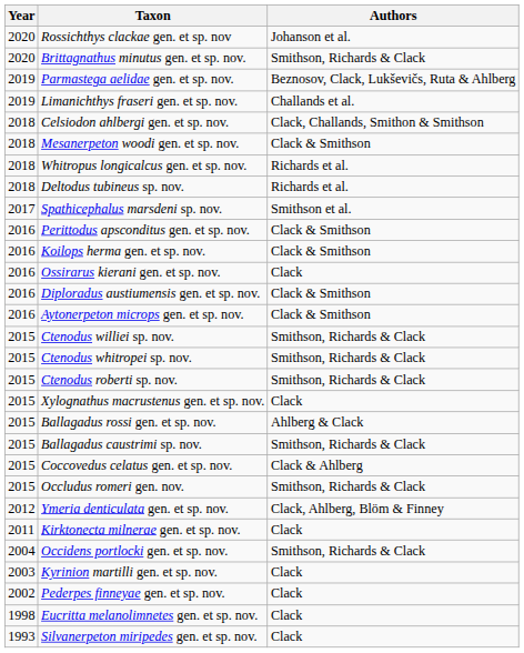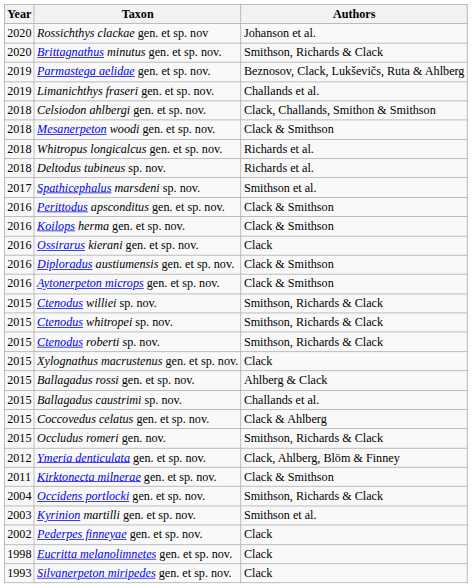 <table class="wikitable">
 <tr>
 <th>Year</th>
 <th>Taxon</th>
 <th>Authors</th>
 </tr>
 <tr>
 <td>2020</td>
 <td><em>Rossichthys clackae</em> gen. et sp. nov</td>
 <td>Johanson et al.</td>
 </tr>
 <tr>
 <td>2020</td>
 <td><em><a href='#'>Brittagnathus</a> minutus</em> gen. et sp. nov.</td>
 <td>Smithson, Richards & Clack</td>
 </tr>
 <tr>
 <td>2019</td>
 <td><em><a href='#'>Parmastega aelidae</a></em> gen. et sp. nov.</td>
 <td>Beznosov, Clack, Lukševičs, Ruta & Ahlberg</td>
 </tr>
 <tr>
 <td>2019</td>
 <td><em>Limanichthys fraseri</em> gen. et sp. nov.</td>
 <td>Challands et al.</td>
 </tr>
 <tr>
 <td>2018</td>
 <td><em>Celsiodon ahlbergi</em> gen. et sp. nov.</td>
 <td>Clack, Challands, Smithon & Smithson</td>
 </tr>
 <tr>
 <td>2018</td>
 <td><em><a href='#'>Mesanerpeton</a> woodi</em> gen. et sp. nov.</td>
 <td>Clack & Smithson</td>
 </tr>
 <tr>
 <td>2018</td>
 <td><em>Whitropus longicalcus</em> gen. et sp. nov.</td>
 <td>Richards et al.</td>
 </tr>
 <tr>
 <td>2018</td>
 <td><em>Deltodus tubineus</em> sp. nov.</td>
 <td>Richards et al.</td>
 </tr>
 <tr>
 <td>2017</td>
 <td><em><a href='#'>Spathicephalus</a> marsdeni</em> sp. nov.</td>
 <td>Smithson et al.</td>
 </tr>
 <tr>
 <td>2016</td>
 <td><em><a href='#'>Perittodus</a> apsconditus</em> gen. et sp. nov.</td>
 <td>Clack & Smithson</td>
 </tr>
 <tr>
 <td>2016</td>
 <td><em><a href='#'>Koilops</a> herma</em> gen. et sp. nov.</td>
 <td>Clack & Smithson</td>
 </tr>
 <tr>
 <td>2016</td>
 <td><em><a href='#'>Ossirarus</a> kierani</em> gen. et sp. nov.</td>
 <td>Clack</td>
 </tr>
 <tr>
 <td>2016</td>
 <td><em><a href='#'>Diploradus</a> austiumensis</em> gen. et sp. nov.</td>
 <td>Clack & Smithson</td>
 </tr>
 <tr>
 <td>2016</td>
 <td><em><a href='#'>Aytonerpeton microps</a></em> gen. et sp. nov.</td>
 <td>Clack & Smithson</td>
 </tr>
 <tr>
 <td>2015</td>
 <td><em><a href='#'>Ctenodus</a> williei</em> sp. nov.</td>
 <td>Smithson, Richards & Clack</td>
 </tr>
 <tr>
 <td>2015</td>
 <td><em><a href='#'>Ctenodus</a> whitropei</em> sp. nov.</td>
 <td>Smithson, Richards & Clack</td>
 </tr>
 <tr>
 <td>2015</td>
 <td><em><a href='#'>Ctenodus</a> roberti</em> sp. nov.</td>
 <td>Smithson, Richards & Clack</td>
 </tr>
 <tr>
 <td>2015</td>
 <td><em>Xylognathus macrustenus</em> gen. et sp. nov.</td>
 <td>Clack</td>
 </tr>
 <tr>
 <td>2015</td>
 <td><em>Ballagadus rossi</em> gen. et sp. nov.</td>
 <td>Ahlberg & Clack</td>
 </tr>
 <tr>
 <td>2015</td>
 <td><em>Ballagadus caustrimi</em> sp. nov.</td>
-<td>Smithson, Richards & Clack</td>
+<td>Challands et al.</td>
 </tr>
 <tr>
 <td>2015</td>
 <td><em>Coccovedus celatus</em> gen. et sp. nov.</td>
 <td>Clack & Ahlberg</td>
 </tr>
 <tr>
 <td>2015</td>
 <td><em>Occludus romeri</em> gen. nov.</td>
 <td>Smithson, Richards & Clack</td>
 </tr>
 <tr>
 <td>2012</td>
 <td><em><a href='#'>Ymeria denticulata</a></em> gen. et sp. nov.</td>
 <td>Clack, Ahlberg, Blöm & Finney</td>
 </tr>
 <tr>
 <td>2011</td>
 <td><em><a href='#'>Kirktonecta milnerae</a></em> gen. et sp. nov.</td>
-<td>Clack</td>
+<td>Clack & Smithson</td>
 </tr>
 <tr>
 <td>2004</td>
 <td><em><a href='#'>Occidens portlocki</a></em> gen. et sp. nov.</td>
 <td>Smithson, Richards & Clack</td>
 </tr>
 <tr>
 <td>2003</td>
 <td><em><a href='#'>Kyrinion</a> martilli</em> gen. et sp. nov.</td>
-<td>Clack</td>
+<td>Smithson et al.</td>
 </tr>
 <tr>
 <td>2002</td>
 <td><em><a href='#'>Pederpes finneyae</a></em> gen. et sp. nov.</td>
 <td>Clack</td>
 </tr>
 <tr>
 <td>1998</td>
 <td><em><a href='#'>Eucritta melanolimnetes</a></em> gen. et sp. nov.</td>
 <td>Clack</td>
 </tr>
 <tr>
 <td>1993</td>
 <td><em><a href='#'>Silvanerpeton miripedes</a></em> gen. et sp. nov.</td>
 <td>Clack</td>
 </tr>
 </table>
